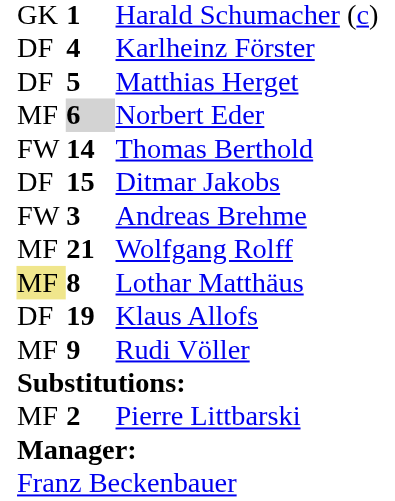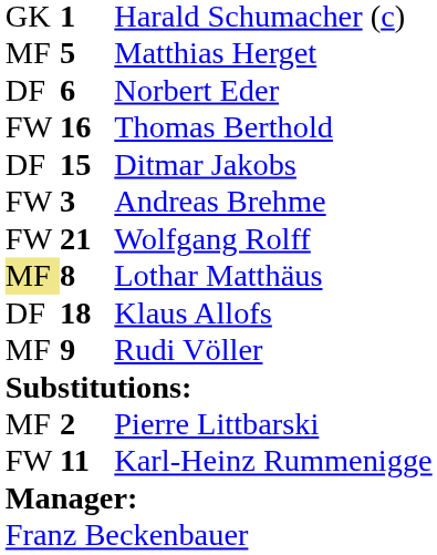 <table cellspacing="0" cellpadding="0" style="font-size:90%; margin:auto;">
 <tr>
 <th width=25></th>
 <th width=25></th>
 </tr>
 <tr>
 <td>GK</td>
 <td><strong>1</strong></td>
 <td><a href='#'>Harald Schumacher</a> (<a href='#'>c</a>)</td>
 </tr>
 <tr>
-<td>DF</td>
-<td><strong>4</strong></td>
-<td><a href='#'>Karlheinz Förster</a></td>
-<td></td>
-<td></td>
-</tr>
-<tr>
-<td>DF</td>
+<td>MF</td>
 <td><strong>5</strong></td>
 <td><a href='#'>Matthias Herget</a></td>
 </tr>
 <tr>
-<td>MF</td>
-<td style="background: lightgrey;"><strong>6</strong></td>
+<td>DF</td>
+<td><strong>6</strong></td>
 <td><a href='#'>Norbert Eder</a></td>
 <td></td>
 </tr>
 <tr>
 <td>FW</td>
-<td><strong>14</strong></td>
+<td><strong>16</strong></td>
 <td><a href='#'>Thomas Berthold</a></td>
 </tr>
 <tr>
 <td>DF</td>
 <td><strong>15</strong></td>
 <td><a href='#'>Ditmar Jakobs</a></td>
 <td></td>
 </tr>
 <tr>
 <td>FW</td>
 <td><strong>3</strong></td>
 <td><a href='#'>Andreas Brehme</a></td>
 </tr>
 <tr>
-<td>MF</td>
+<td>FW</td>
 <td><strong>21</strong></td>
 <td><a href='#'>Wolfgang Rolff</a></td>
 <td></td>
 <td></td>
 </tr>
 <tr>
 <td style="background: khaki;">MF</td>
 <td><strong>8</strong></td>
 <td><a href='#'>Lothar Matthäus</a></td>
 </tr>
 <tr>
 <td>DF</td>
-<td><strong>19</strong></td>
+<td><strong>18</strong></td>
 <td><a href='#'>Klaus Allofs</a></td>
 </tr>
 <tr>
 <td>MF</td>
 <td><strong>9</strong></td>
 <td><a href='#'>Rudi Völler</a></td>
 </tr>
 <tr>
 <td colspan=3><strong>Substitutions:</strong></td>
 </tr>
 <tr>
 <td>MF</td>
 <td><strong>2</strong></td>
 <td><a href='#'>Pierre Littbarski</a></td>
 <td></td>
 <td></td>
 </tr>
 <tr>
+<td>FW</td>
+<td><strong>11</strong></td>
+<td><a href='#'>Karl-Heinz Rummenigge</a></td>
+<td></td>
+<td></td>
+</tr>
+<tr>
 <td colspan=3><strong>Manager:</strong></td>
 </tr>
 <tr>
 <td colspan=3> <a href='#'>Franz Beckenbauer</a></td>
 </tr>
 </table>
